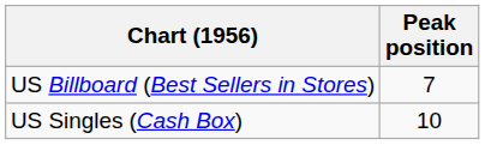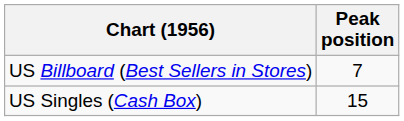 <table class="wikitable sortable">
 <tr>
 <th scope="col">Chart (1956)</th>
 <th scope="col">Peak<br>position</th>
 </tr>
 <tr>
 <td>US <em><a href='#'>Billboard</a></em> (<em><a href='#'>Best Sellers in Stores</a></em>)</td>
 <td style="text-align:center;">7</td>
 </tr>
 <tr>
 <td>US Singles (<em><a href='#'>Cash Box</a></em>)</td>
-<td style="text-align:center;">10</td>
+<td style="text-align:center;">15</td>
 </tr>
 </table>
